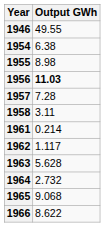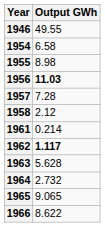 <table class="wikitable">
 <tr>
 <th>Year</th>
 <th>Output GWh</th>
 </tr>
 <tr>
 <th>1946</th>
 <td>49.55</td>
 </tr>
 <tr>
 <th>1954</th>
-<td>6.38</td>
+<td>6.58</td>
 </tr>
 <tr>
 <th>1955</th>
 <td>8.98</td>
 </tr>
 <tr>
 <th>1956</th>
 <td><strong>11.03</strong></td>
 </tr>
 <tr>
 <th>1957</th>
 <td>7.28</td>
 </tr>
 <tr>
 <th>1958</th>
-<td>3.11</td>
+<td>2.12</td>
 </tr>
 <tr>
 <th>1961</th>
 <td>0.214</td>
 </tr>
 <tr>
 <th>1962</th>
-<td>1.117</td>
+<td><strong>1.117</strong></td>
 </tr>
 <tr>
 <th>1963</th>
 <td>5.628</td>
 </tr>
 <tr>
 <th>1964</th>
 <td>2.732</td>
 </tr>
 <tr>
 <th>1965</th>
-<td>9.068</td>
+<td>9.065</td>
 </tr>
 <tr>
 <th>1966</th>
 <td>8.622</td>
 </tr>
 </table>
